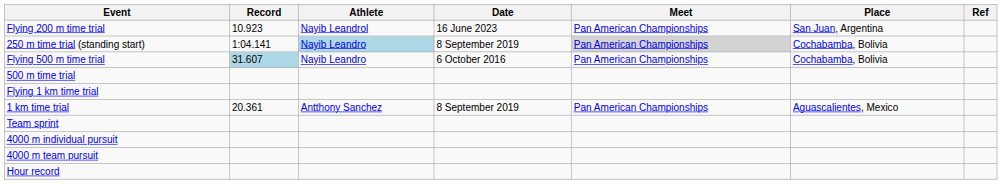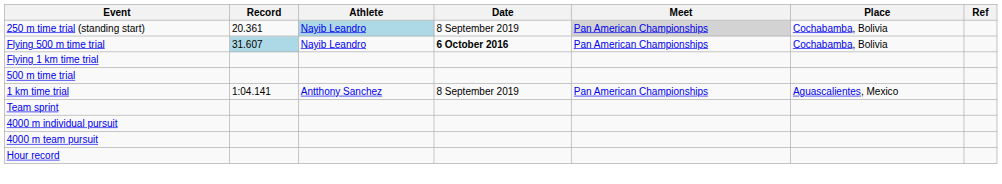 <table class="wikitable" style="font-size:95%; width: 95%;">
 <tr>
 <th>Event</th>
 <th>Record</th>
 <th>Athlete</th>
 <th>Date</th>
 <th>Meet</th>
 <th>Place</th>
 <th>Ref</th>
 </tr>
 <tr>
-<td><a href='#'>Flying 200 m time trial</a></td>
-<td>10.923</td>
-<td><a href='#'>Nayib Leandrol</a></td>
-<td>16 June 2023</td>
-<td><a href='#'>Pan American Championships</a></td>
-<td><a href='#'>San Juan</a>, Argentina</td>
-<td></td>
-</tr>
-<tr>
 <td><a href='#'>250 m time trial</a> (standing start)</td>
-<td>1:04.141</td>
+<td>20.361</td>
 <td style="background: lightblue;"><a href='#'>Nayib Leandro</a></td>
 <td>8 September 2019</td>
 <td style="background: lightgrey;"><a href='#'>Pan American Championships</a></td>
 <td><a href='#'>Cochabamba</a>, Bolivia</td>
 <td></td>
 </tr>
 <tr>
 <td><a href='#'>Flying 500 m time trial</a></td>
 <td style="background: lightblue;">31.607</td>
 <td><a href='#'>Nayib Leandro</a></td>
-<td>6 October 2016</td>
+<td><strong>6 October 2016</strong></td>
 <td><a href='#'>Pan American Championships</a></td>
 <td><a href='#'>Cochabamba</a>, Bolivia</td>
+<td></td>
+</tr>
+<tr>
+<td><a href='#'>Flying 1 km time trial</a></td>
+<td></td>
+<td></td>
+<td></td>
+<td></td>
+<td></td>
 <td></td>
 </tr>
 <tr>
 <td><a href='#'>500 m time trial</a></td>
 <td></td>
 <td></td>
 <td></td>
 <td></td>
 <td></td>
 <td></td>
 </tr>
 <tr>
-<td><a href='#'>Flying 1 km time trial</a></td>
-<td></td>
-<td></td>
-<td></td>
-<td></td>
-<td></td>
-<td></td>
-</tr>
-<tr>
 <td><a href='#'>1 km time trial</a></td>
-<td>20.361</td>
+<td>1:04.141</td>
 <td><a href='#'>Antthony Sanchez</a></td>
 <td>8 September 2019</td>
 <td><a href='#'>Pan American Championships</a></td>
 <td><a href='#'>Aguascalientes</a>, Mexico</td>
 <td></td>
 </tr>
 <tr>
 <td><a href='#'>Team sprint</a></td>
 <td></td>
 <td></td>
 <td></td>
 <td></td>
 <td></td>
 <td></td>
 </tr>
 <tr>
 <td><a href='#'>4000 m individual pursuit</a></td>
 <td></td>
 <td></td>
 <td></td>
 <td></td>
 <td></td>
 <td></td>
 </tr>
 <tr>
 <td><a href='#'>4000 m team pursuit</a></td>
 <td></td>
 <td></td>
 <td></td>
 <td></td>
 <td></td>
 <td></td>
 </tr>
 <tr>
 <td><a href='#'>Hour record</a></td>
 <td></td>
 <td></td>
 <td></td>
 <td></td>
 <td></td>
 <td></td>
 </tr>
 </table>
